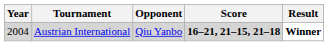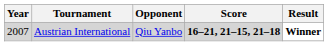 <table class="sortable wikitable" style="font-size: 90%;">
 <tr>
 <th>Year</th>
 <th>Tournament</th>
 <th>Opponent</th>
 <th>Score</th>
 <th>Result</th>
 </tr>
 <tr style="background:#D5D5D5">
-<td align="center">2004</td>
+<td align="center">2007</td>
 <td align="left"><a href='#'>Austrian International</a></td>
 <td align="left"> <a href='#'>Qiu Yanbo</a></td>
 <td align="left"><strong>16–21, 21–15, 21–18</strong></td>
 <td style="text-align:left; background:white"> <strong>Winner</strong></td>
 </tr>
 </table>
